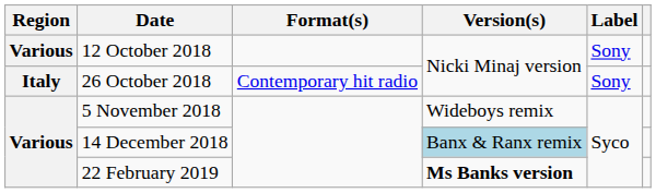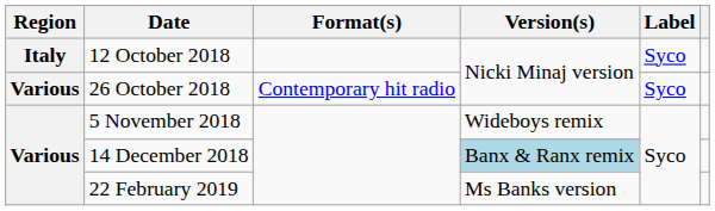 <table class="wikitable plainrowheaders">
 <tr>
 <th scope="col">Region</th>
 <th scope="col">Date</th>
 <th scope="col">Format(s)</th>
 <th scope="col">Version(s)</th>
 <th scope="col">Label</th>
 <th scope="col"></th>
 </tr>
 <tr>
-<th scope="row">Various</th>
+<th scope="row">Italy</th>
 <td>12 October 2018</td>
 <td></td>
 <td rowspan="2">Nicki Minaj version</td>
-<td><a href='#'>Sony</a></td>
+<td><a href='#'>Syco</a></td>
 <td style="text-align:center;"></td>
 </tr>
 <tr>
-<th scope="row">Italy</th>
+<th scope="row">Various</th>
 <td>26 October 2018</td>
 <td><a href='#'>Contemporary hit radio</a></td>
-<td><a href='#'>Sony</a></td>
+<td><a href='#'>Syco</a></td>
 <td style="text-align:center;"></td>
 </tr>
 <tr>
 <th scope="row" rowspan="3">Various</th>
 <td>5 November 2018</td>
 <td rowspan="3"></td>
 <td>Wideboys remix</td>
 <td rowspan="3">Syco</td>
 <td style="text-align:center;"></td>
 </tr>
 <tr>
 <td>14 December 2018</td>
 <td style="background: lightblue;">Banx & Ranx remix</td>
 <td style="text-align:center;"></td>
 </tr>
 <tr>
 <td>22 February 2019</td>
-<td><strong>Ms Banks version</strong></td>
+<td>Ms Banks version</td>
 <td style="text-align:center;"></td>
 </tr>
 </table>
